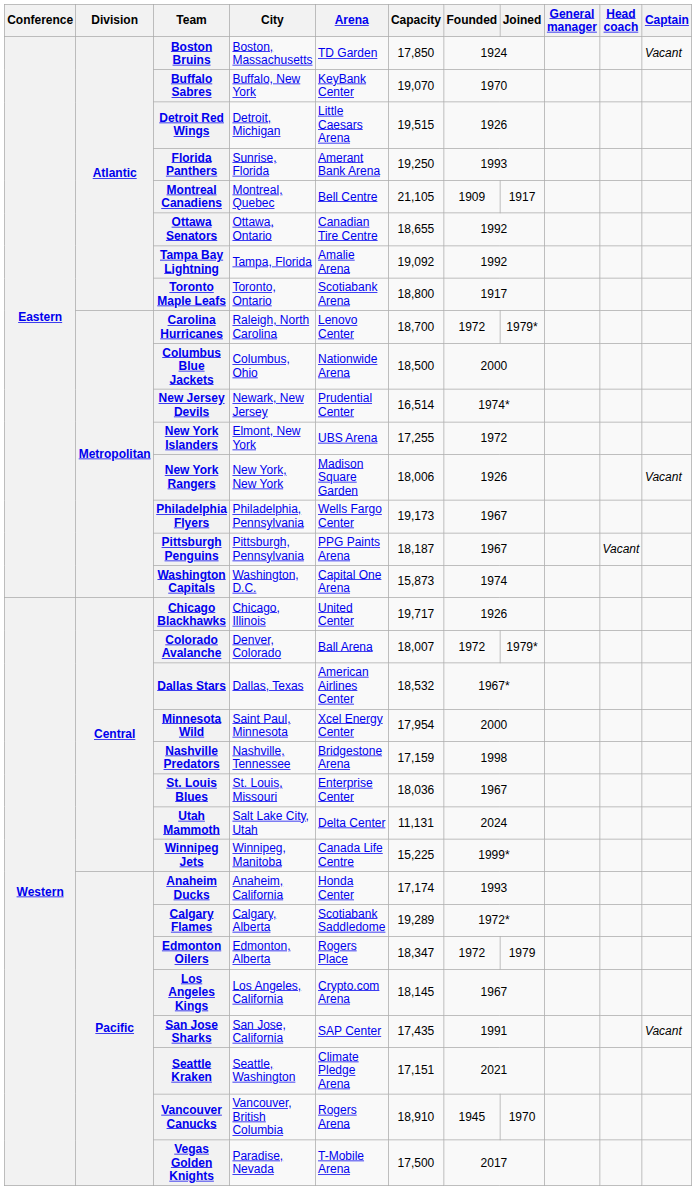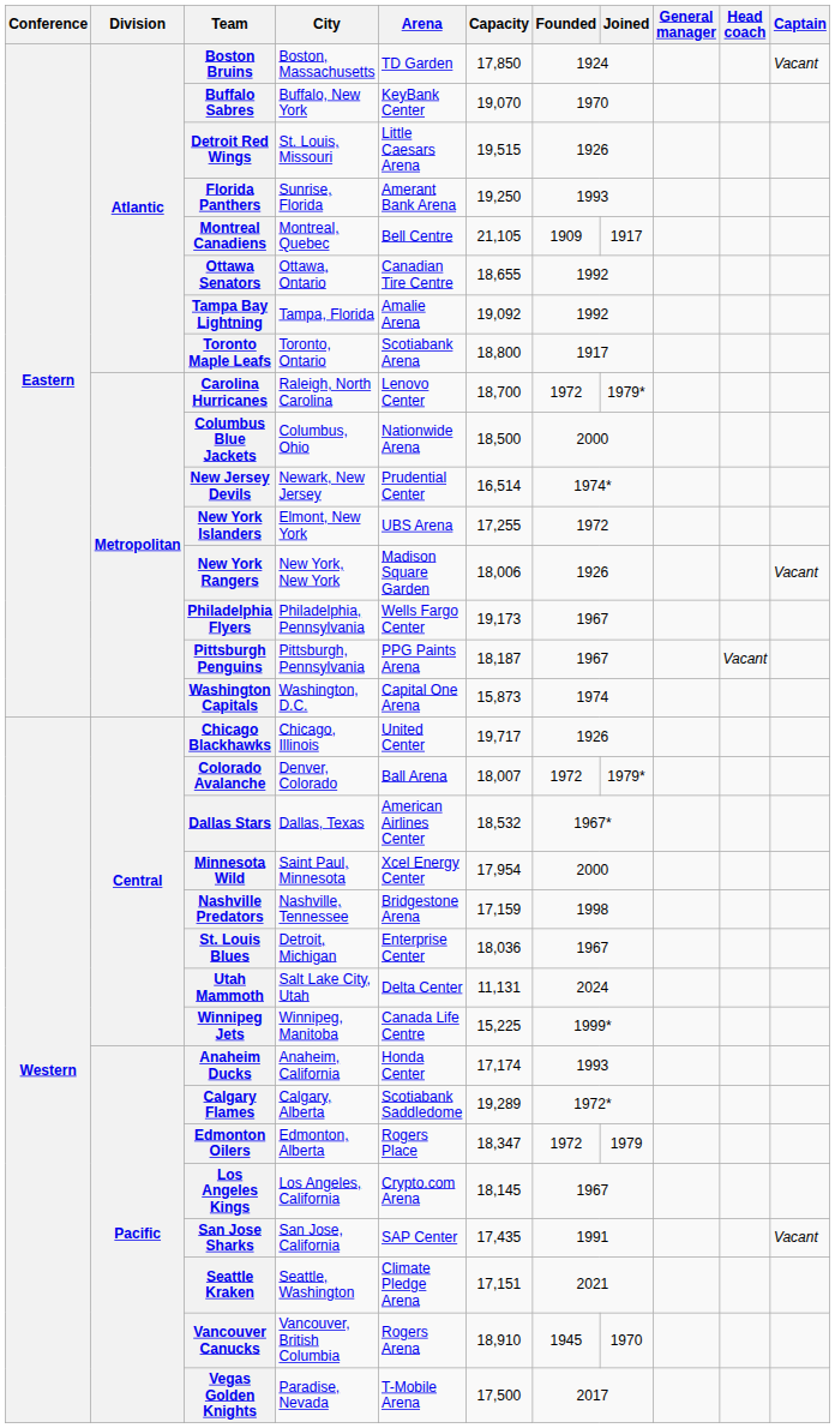 <table class="wikitable sortable plainrowheaders" style="text-align:left">
 <tr>
 <th scope="col" align="center">Conference</th>
 <th scope="col" align="center">Division</th>
 <th scope="col" align="center">Team</th>
 <th scope="col" align="center">City</th>
 <th scope="col" align="center"><a href='#'>Arena</a></th>
 <th scope="col" align="center">Capacity</th>
 <th scope="col" align="center">Founded</th>
 <th scope="col" align="center">Joined</th>
 <th scope="col" align="center"><a href='#'>General manager</a></th>
 <th scope="col" align="center"><a href='#'>Head coach</a></th>
 <th scope="col" align="center"><a href='#'>Captain</a></th>
 </tr>
 <tr>
 <th rowspan="16"><a href='#'>Eastern</a></th>
 <th rowspan="8"><a href='#'>Atlantic</a></th>
 <th scope="row"><a href='#'>Boston Bruins</a></th>
 <td><a href='#'>Boston, Massachusetts</a></td>
 <td><a href='#'>TD Garden</a></td>
 <td align=center>17,850</td>
 <td colspan="2" style="text-align:center;">1924</td>
 <td></td>
 <td></td>
 <td data-sort-value="zzz"><em>Vacant</em></td>
 </tr>
 <tr>
 <th scope="row"><a href='#'>Buffalo Sabres</a></th>
 <td><a href='#'>Buffalo, New York</a></td>
 <td><a href='#'>KeyBank Center</a></td>
 <td align=center>19,070</td>
 <td colspan="2" style="text-align:center;">1970</td>
 <td></td>
 <td></td>
 <td></td>
 </tr>
 <tr>
 <th scope="row"><a href='#'>Detroit Red Wings</a></th>
-<td><a href='#'>Detroit, Michigan</a></td>
+<td><a href='#'>St. Louis, Missouri</a></td>
 <td><a href='#'>Little Caesars Arena</a></td>
 <td align=center>19,515</td>
 <td colspan="2" style="text-align:center;">1926</td>
 <td></td>
 <td></td>
 <td></td>
 </tr>
 <tr>
 <th scope="row"><a href='#'>Florida Panthers</a></th>
 <td><a href='#'>Sunrise, Florida</a></td>
 <td><a href='#'>Amerant Bank Arena</a></td>
 <td align=center>19,250</td>
 <td colspan="2" style="text-align:center;">1993</td>
 <td></td>
 <td></td>
 <td></td>
 </tr>
 <tr>
 <th scope="row"><a href='#'>Montreal Canadiens</a></th>
 <td><a href='#'>Montreal, Quebec</a></td>
 <td><a href='#'>Bell Centre</a></td>
 <td align=center>21,105</td>
 <td align=center>1909</td>
 <td align=center>1917</td>
 <td></td>
 <td></td>
 <td></td>
 </tr>
 <tr>
 <th scope="row"><a href='#'>Ottawa Senators</a></th>
 <td><a href='#'>Ottawa, Ontario</a></td>
 <td><a href='#'>Canadian Tire Centre</a></td>
 <td align=center>18,655</td>
 <td colspan="2" style="text-align:center;">1992</td>
 <td></td>
 <td></td>
 <td></td>
 </tr>
 <tr>
 <th scope="row"><a href='#'>Tampa Bay Lightning</a></th>
 <td><a href='#'>Tampa, Florida</a></td>
 <td><a href='#'>Amalie Arena</a></td>
 <td align=center>19,092</td>
 <td colspan="2" style="text-align:center;">1992</td>
 <td></td>
 <td></td>
 <td></td>
 </tr>
 <tr>
 <th scope="row"><a href='#'>Toronto Maple Leafs</a></th>
 <td><a href='#'>Toronto, Ontario</a></td>
 <td><a href='#'>Scotiabank Arena</a></td>
 <td align=center>18,800</td>
 <td colspan="2" style="text-align:center;">1917</td>
 <td></td>
 <td></td>
 <td></td>
 </tr>
 <tr>
 <th rowspan="8"><a href='#'>Metropolitan</a></th>
 <th scope="row"><a href='#'>Carolina Hurricanes</a></th>
 <td><a href='#'>Raleigh, North Carolina</a></td>
 <td><a href='#'>Lenovo Center</a></td>
 <td align=center>18,700</td>
 <td align=center>1972</td>
 <td align=center>1979*</td>
 <td></td>
 <td></td>
 <td></td>
 </tr>
 <tr>
 <th scope="row"><a href='#'>Columbus Blue Jackets</a></th>
 <td><a href='#'>Columbus, Ohio</a></td>
 <td><a href='#'>Nationwide Arena</a></td>
 <td align=center>18,500</td>
 <td colspan="2" style="text-align:center;">2000</td>
 <td></td>
 <td></td>
 <td></td>
 </tr>
 <tr>
 <th scope="row"><a href='#'>New Jersey Devils</a></th>
 <td><a href='#'>Newark, New Jersey</a></td>
 <td><a href='#'>Prudential Center</a></td>
 <td align=center>16,514</td>
 <td colspan="2" style="text-align:center;">1974*</td>
 <td></td>
 <td></td>
 <td></td>
 </tr>
 <tr>
 <th scope="row"><a href='#'>New York Islanders</a></th>
 <td><a href='#'>Elmont, New York</a></td>
 <td><a href='#'>UBS Arena</a></td>
 <td align=center>17,255</td>
 <td colspan="2" style="text-align:center;">1972</td>
 <td></td>
 <td></td>
 <td></td>
 </tr>
 <tr>
 <th scope="row"><a href='#'>New York Rangers</a></th>
 <td><a href='#'>New York, New York</a></td>
 <td><a href='#'>Madison Square Garden</a></td>
 <td align=center>18,006</td>
 <td colspan="2" style="text-align:center;">1926</td>
 <td></td>
 <td></td>
 <td data-sort-value="zzz"><em>Vacant</em></td>
 </tr>
 <tr>
 <th scope="row"><a href='#'>Philadelphia Flyers</a></th>
 <td><a href='#'>Philadelphia, Pennsylvania</a></td>
 <td><a href='#'>Wells Fargo Center</a></td>
 <td align=center>19,173</td>
 <td colspan="2" style="text-align:center;">1967</td>
 <td></td>
 <td></td>
 <td></td>
 </tr>
 <tr>
 <th scope="row"><a href='#'>Pittsburgh Penguins</a></th>
 <td><a href='#'>Pittsburgh, Pennsylvania</a></td>
 <td><a href='#'>PPG Paints Arena</a></td>
 <td align=center>18,187</td>
 <td colspan="2" style="text-align:center;">1967</td>
 <td></td>
 <td data-sort-value="zzz"><em>Vacant</em></td>
 <td></td>
 </tr>
 <tr>
 <th scope="row"><a href='#'>Washington Capitals</a></th>
 <td><a href='#'>Washington, D.C.</a></td>
 <td><a href='#'>Capital One Arena</a></td>
 <td align=center>15,873</td>
 <td colspan="2" style="text-align:center;">1974</td>
 <td></td>
 <td></td>
 <td></td>
 </tr>
 <tr>
 <th rowspan="16"><a href='#'>Western</a></th>
 <th rowspan="8"><a href='#'>Central</a></th>
 <th scope="row"><a href='#'>Chicago Blackhawks</a></th>
 <td><a href='#'>Chicago, Illinois</a></td>
 <td><a href='#'>United Center</a></td>
 <td align=center>19,717</td>
 <td colspan="2" style="text-align:center;">1926</td>
 <td></td>
 <td></td>
 <td></td>
 </tr>
 <tr>
 <th scope="row"><a href='#'>Colorado Avalanche</a></th>
 <td><a href='#'>Denver, Colorado</a></td>
 <td><a href='#'>Ball Arena</a></td>
 <td align=center>18,007</td>
 <td align=center>1972</td>
 <td align=center>1979*</td>
 <td></td>
 <td></td>
 <td></td>
 </tr>
 <tr>
 <th scope="row"><a href='#'>Dallas Stars</a></th>
 <td><a href='#'>Dallas, Texas</a></td>
 <td><a href='#'>American Airlines Center</a></td>
 <td align=center>18,532</td>
 <td colspan="2" style="text-align:center;">1967*</td>
 <td></td>
 <td></td>
 <td></td>
 </tr>
 <tr>
 <th scope="row"><a href='#'>Minnesota Wild</a></th>
 <td><a href='#'>Saint Paul, Minnesota</a></td>
 <td><a href='#'>Xcel Energy Center</a></td>
 <td align=center>17,954</td>
 <td colspan="2" style="text-align:center;">2000</td>
 <td></td>
 <td></td>
 <td></td>
 </tr>
 <tr>
 <th scope="row"><a href='#'>Nashville Predators</a></th>
 <td><a href='#'>Nashville, Tennessee</a></td>
 <td><a href='#'>Bridgestone Arena</a></td>
 <td align=center>17,159</td>
 <td colspan="2" style="text-align:center;">1998</td>
 <td></td>
 <td></td>
 <td></td>
 </tr>
 <tr>
 <th scope="row"><a href='#'>St. Louis Blues</a></th>
-<td><a href='#'>St. Louis, Missouri</a></td>
+<td><a href='#'>Detroit, Michigan</a></td>
 <td><a href='#'>Enterprise Center</a></td>
 <td align=center>18,036</td>
 <td colspan="2" style="text-align:center;">1967</td>
 <td></td>
 <td></td>
 <td></td>
 </tr>
 <tr>
 <th scope="row"><a href='#'>Utah Mammoth</a></th>
 <td><a href='#'>Salt Lake City, Utah</a></td>
 <td><a href='#'>Delta Center</a></td>
 <td align=center>11,131</td>
 <td colspan = "2" style="text-align:center;">2024</td>
 <td></td>
 <td></td>
 <td></td>
 </tr>
 <tr>
 <th scope="row"><a href='#'>Winnipeg Jets</a></th>
 <td><a href='#'>Winnipeg, Manitoba</a></td>
 <td><a href='#'>Canada Life Centre</a></td>
 <td align=center>15,225</td>
 <td colspan="2" style="text-align:center;">1999*</td>
 <td></td>
 <td></td>
 <td></td>
 </tr>
 <tr>
 <th rowspan="8"><a href='#'>Pacific</a></th>
 <th scope="row"><a href='#'>Anaheim Ducks</a></th>
 <td><a href='#'>Anaheim, California</a></td>
 <td><a href='#'>Honda Center</a></td>
 <td align=center>17,174</td>
 <td colspan="2" style="text-align:center;">1993</td>
 <td></td>
 <td></td>
 <td></td>
 </tr>
 <tr>
 <th scope="row"><a href='#'>Calgary Flames</a></th>
 <td><a href='#'>Calgary, Alberta</a></td>
 <td><a href='#'>Scotiabank Saddledome</a></td>
 <td align=center>19,289</td>
 <td colspan="2" style="text-align:center;">1972*</td>
 <td></td>
 <td></td>
 <td></td>
 </tr>
 <tr>
 <th scope="row"><a href='#'>Edmonton Oilers</a></th>
 <td><a href='#'>Edmonton, Alberta</a></td>
 <td><a href='#'>Rogers Place</a></td>
 <td align=center>18,347</td>
 <td align=center>1972</td>
 <td align=center>1979</td>
 <td></td>
 <td></td>
 <td></td>
 </tr>
 <tr>
 <th scope="row"><a href='#'>Los Angeles Kings</a></th>
 <td><a href='#'>Los Angeles, California</a></td>
 <td><a href='#'>Crypto.com Arena</a></td>
 <td align=center>18,145</td>
 <td colspan="2" style="text-align:center;">1967</td>
 <td></td>
 <td></td>
 <td></td>
 </tr>
 <tr>
 <th scope="row"><a href='#'>San Jose Sharks</a></th>
 <td><a href='#'>San Jose, California</a></td>
 <td><a href='#'>SAP Center</a></td>
 <td align=center>17,435</td>
 <td colspan="2" style="text-align:center;">1991</td>
 <td></td>
 <td></td>
 <td data-sort-value="zzz"><em>Vacant</em></td>
 </tr>
 <tr>
 <th scope="row"><a href='#'>Seattle Kraken</a></th>
 <td><a href='#'>Seattle, Washington</a></td>
 <td><a href='#'>Climate Pledge Arena</a></td>
 <td align=center>17,151</td>
 <td colspan = "2" style="text-align:center;">2021</td>
 <td></td>
 <td></td>
 <td></td>
 </tr>
 <tr>
 <th scope="row"><a href='#'>Vancouver Canucks</a></th>
 <td><a href='#'>Vancouver, British Columbia</a></td>
 <td><a href='#'>Rogers Arena</a></td>
 <td align=center>18,910</td>
 <td align=center>1945</td>
 <td align=center>1970</td>
 <td></td>
 <td></td>
 <td></td>
 </tr>
 <tr>
 <th scope="row"><a href='#'>Vegas Golden Knights</a></th>
 <td><a href='#'>Paradise, Nevada</a></td>
 <td><a href='#'>T-Mobile Arena</a></td>
 <td align=center>17,500</td>
 <td colspan="2" style="text-align:center;">2017</td>
 <td></td>
 <td></td>
 <td></td>
 </tr>
 </table>
